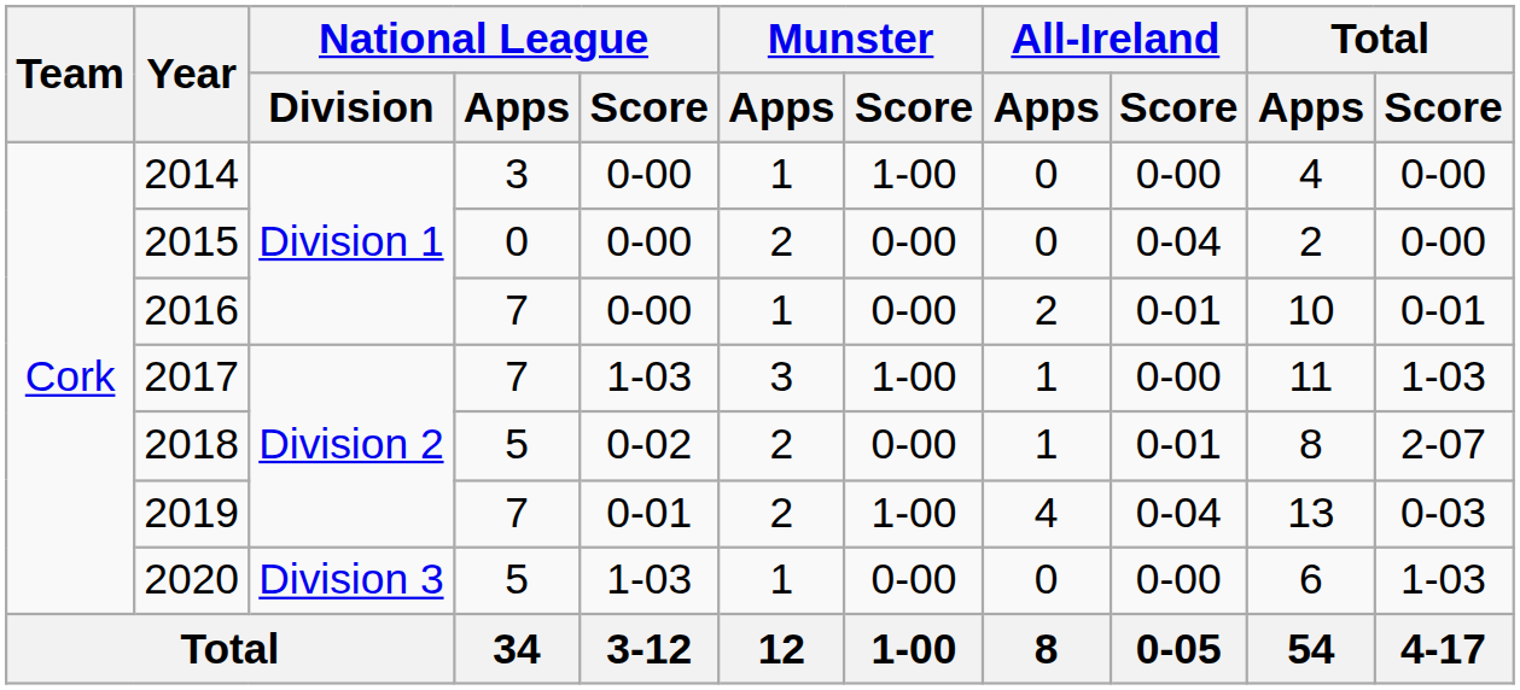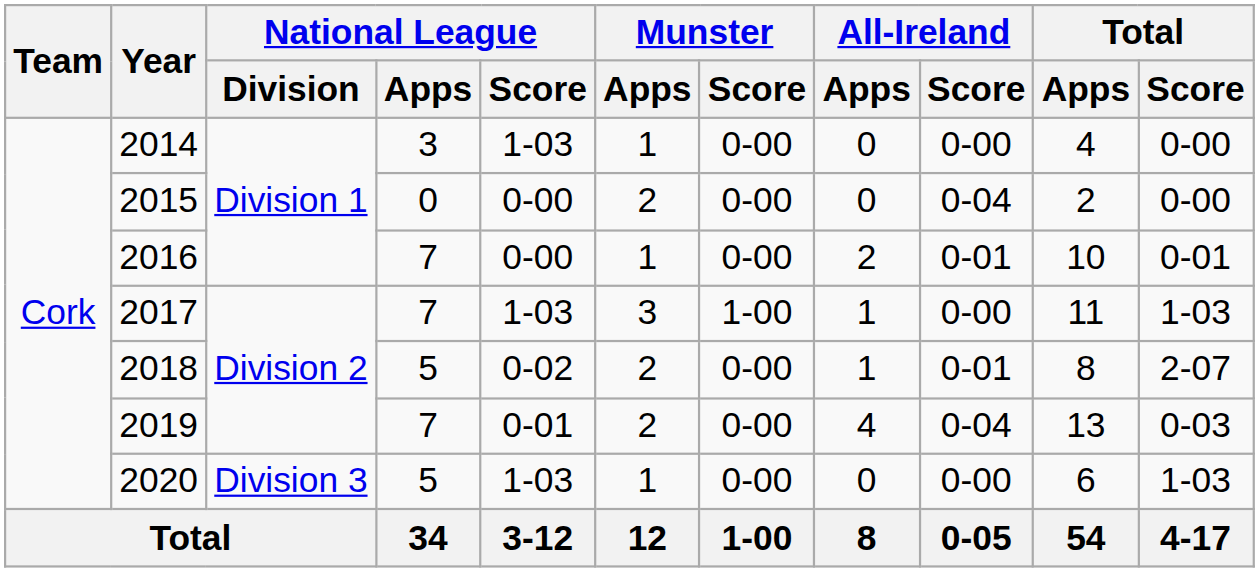 <table class="wikitable" style="text-align:center">
 <tr>
 <th rowspan="2">Team</th>
 <th rowspan="2">Year</th>
 <th colspan="3"><a href='#'>National League</a></th>
 <th colspan="2"><a href='#'>Munster</a></th>
 <th colspan="2"><a href='#'>All-Ireland</a></th>
 <th colspan="2">Total</th>
 </tr>
 <tr>
 <th>Division</th>
 <th>Apps</th>
 <th>Score</th>
 <th>Apps</th>
 <th>Score</th>
 <th>Apps</th>
 <th>Score</th>
 <th>Apps</th>
 <th>Score</th>
 </tr>
 <tr>
 <td rowspan="7"><a href='#'>Cork</a></td>
 <td>2014</td>
 <td rowspan="3"><a href='#'>Division 1</a></td>
 <td>3</td>
+<td>1-03</td>
+<td>1</td>
 <td>0-00</td>
-<td>1</td>
-<td>1-00</td>
 <td>0</td>
 <td>0-00</td>
 <td>4</td>
 <td>0-00</td>
 </tr>
 <tr>
 <td>2015</td>
 <td>0</td>
 <td>0-00</td>
 <td>2</td>
 <td>0-00</td>
 <td>0</td>
 <td>0-04</td>
 <td>2</td>
 <td>0-00</td>
 </tr>
 <tr>
 <td>2016</td>
 <td>7</td>
 <td>0-00</td>
 <td>1</td>
 <td>0-00</td>
 <td>2</td>
 <td>0-01</td>
 <td>10</td>
 <td>0-01</td>
 </tr>
 <tr>
 <td>2017</td>
 <td rowspan="3"><a href='#'>Division 2</a></td>
 <td>7</td>
 <td>1-03</td>
 <td>3</td>
 <td>1-00</td>
 <td>1</td>
 <td>0-00</td>
 <td>11</td>
 <td>1-03</td>
 </tr>
 <tr>
 <td>2018</td>
 <td>5</td>
 <td>0-02</td>
 <td>2</td>
 <td>0-00</td>
 <td>1</td>
 <td>0-01</td>
 <td>8</td>
 <td>2-07</td>
 </tr>
 <tr>
 <td>2019</td>
 <td>7</td>
 <td>0-01</td>
 <td>2</td>
-<td>1-00</td>
+<td>0-00</td>
 <td>4</td>
 <td>0-04</td>
 <td>13</td>
 <td>0-03</td>
 </tr>
 <tr>
 <td>2020</td>
 <td rowspan="1"><a href='#'>Division 3</a></td>
 <td>5</td>
 <td>1-03</td>
 <td>1</td>
 <td>0-00</td>
 <td>0</td>
 <td>0-00</td>
 <td>6</td>
 <td>1-03</td>
 </tr>
 <tr>
 <th colspan="3">Total</th>
 <th>34</th>
 <th>3-12</th>
 <th>12</th>
 <th>1-00</th>
 <th>8</th>
 <th>0-05</th>
 <th>54</th>
 <th>4-17</th>
 </tr>
 </table>
